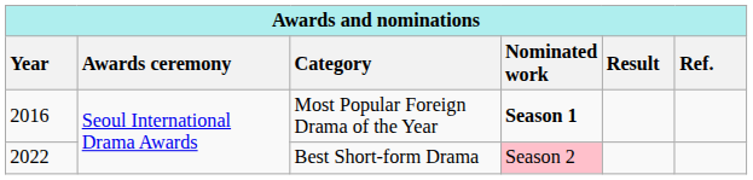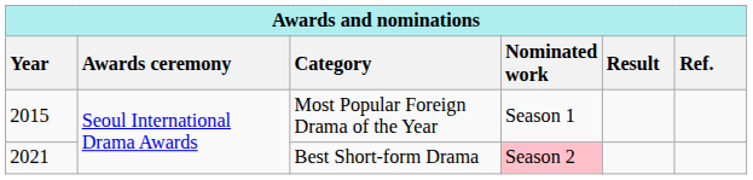 <table class="wikitable">
 <tr>
 <th colspan="6" style="background: PaleTurquoise;">Awards and nominations</th>
 </tr>
 <tr>
 <th style="text-align:left; width:10%;">Year</th>
 <th style="text-align:left; width:30%;">Awards ceremony</th>
 <th style="text-align:left; width:30%;">Category</th>
 <th style="text-align:left; width:10%;">Nominated work</th>
 <th style="text-align:left; width:10%;">Result</th>
 <th style="text-align:left; width:10%;">Ref.</th>
 </tr>
 <tr>
-<td>2016</td>
+<td>2015</td>
 <td rowspan=2><a href='#'>Seoul International Drama Awards</a></td>
 <td>Most Popular Foreign Drama of the Year</td>
-<td><strong>Season 1</strong></td>
+<td>Season 1</td>
 <td></td>
 <td></td>
 </tr>
 <tr>
-<td>2022</td>
+<td>2021</td>
 <td>Best Short-form Drama</td>
 <td style="background: pink;">Season 2</td>
 <td></td>
 <td></td>
 </tr>
 </table>
